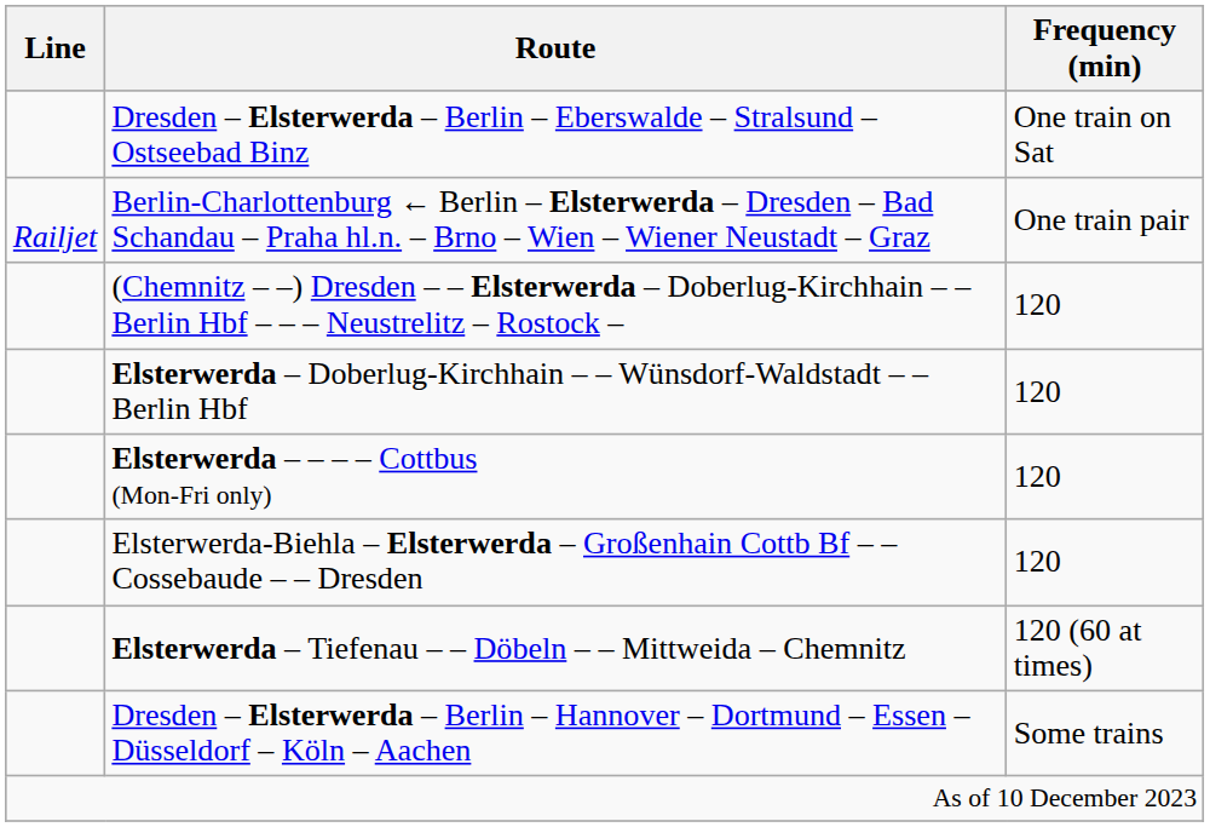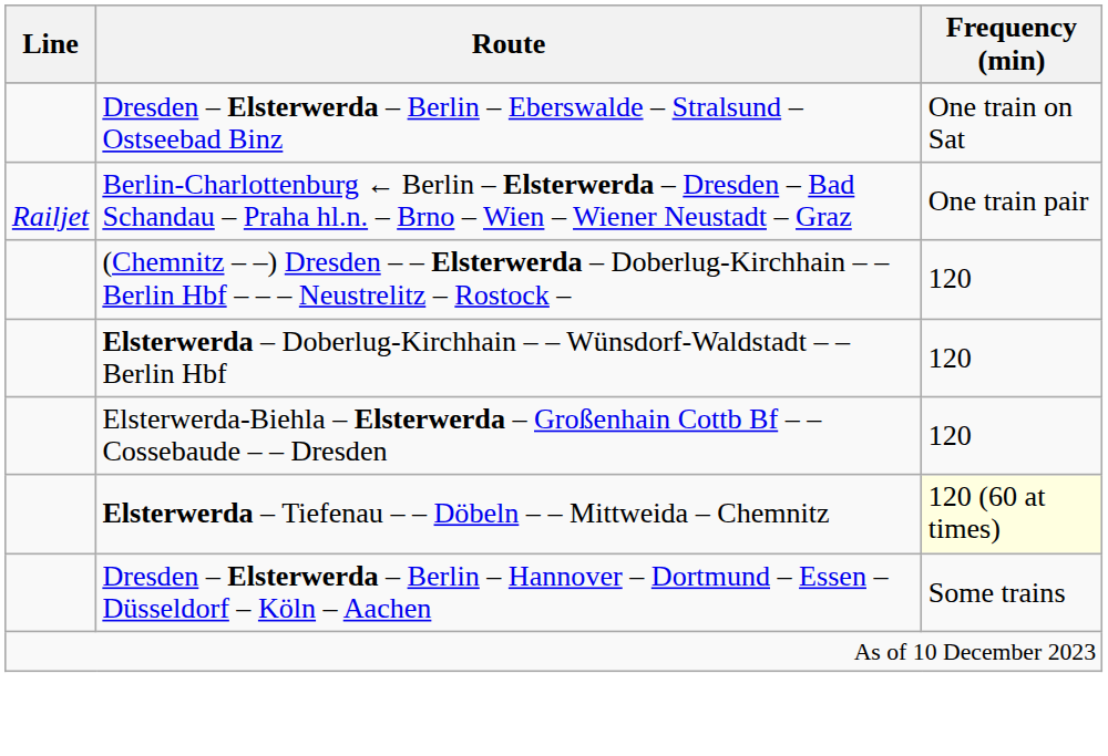 <table class="wikitable">
 <tr>
 <th>Line</th>
 <th>Route</th>
 <th>Frequency (min)</th>
 </tr>
 <tr>
 <td align="center"></td>
 <td><a href='#'>Dresden</a> – <strong>Elsterwerda</strong> – <a href='#'>Berlin</a> – <a href='#'>Eberswalde</a> – <a href='#'>Stralsund</a> – <a href='#'>Ostseebad Binz</a></td>
 <td>One train on Sat</td>
 </tr>
 <tr>
 <td align="center"><br><em><a href='#'>Railjet</a></em></td>
 <td><a href='#'>Berlin-Charlottenburg</a> ← Berlin – <strong>Elsterwerda</strong> – <a href='#'>Dresden</a> – <a href='#'>Bad Schandau</a> – <a href='#'>Praha hl.n.</a> – <a href='#'>Brno</a> – <a href='#'>Wien</a> – <a href='#'>Wiener Neustadt</a> – <a href='#'>Graz</a></td>
 <td>One train pair</td>
 </tr>
 <tr>
 <td align="center"></td>
 <td>(<a href='#'>Chemnitz</a> –  –) <a href='#'>Dresden</a> –  – <strong>Elsterwerda</strong> – Doberlug-Kirchhain –  – <a href='#'>Berlin Hbf</a> –  –  – <a href='#'>Neustrelitz</a> – <a href='#'>Rostock</a> – </td>
 <td>120</td>
 </tr>
 <tr>
 <td align="center"></td>
 <td><strong>Elsterwerda</strong> – Doberlug-Kirchhain –  – Wünsdorf-Waldstadt –  – Berlin Hbf</td>
 <td>120</td>
 </tr>
 <tr>
 <td align="center"></td>
-<td><strong>Elsterwerda</strong> –  –  –  – <a href='#'>Cottbus</a><br><small>(Mon-Fri only)</small></td>
-<td>120</td>
-</tr>
-<tr>
-<td align="center"></td>
 <td>Elsterwerda-Biehla – <strong>Elsterwerda</strong> – <a href='#'>Großenhain Cottb Bf</a> –  – Cossebaude –  – Dresden</td>
 <td>120</td>
 </tr>
 <tr>
 <td align="center"></td>
 <td><strong>Elsterwerda</strong> – Tiefenau –  – <a href='#'>Döbeln</a> –  – Mittweida – Chemnitz</td>
-<td>120 (60 at times)</td>
+<td style="background: lightyellow;">120 (60 at times)</td>
 </tr>
 <tr>
 <td align="center"></td>
 <td><a href='#'>Dresden</a> – <strong>Elsterwerda</strong> – <a href='#'>Berlin</a> – <a href='#'>Hannover</a> – <a href='#'>Dortmund</a> – <a href='#'>Essen</a> – <a href='#'>Düsseldorf</a> – <a href='#'>Köln</a> – <a href='#'>Aachen</a></td>
 <td>Some trains</td>
 </tr>
 <tr>
 <td colspan="3" style="text-align:right; font-size:smaller;">As of 10 December 2023</td>
 </tr>
 </table>
